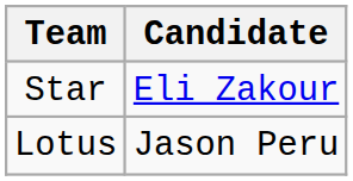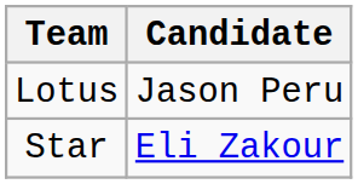 <table class="wikitable" style="text-align:center">
 <tr>
 <th>Team</th>
 <th>Candidate</th>
 </tr>
 <tr>
+<td>Lotus</td>
+<td>Jason Peru</td>
+</tr>
+<tr>
 <td>Star</td>
 <td><a href='#'>Eli Zakour</a></td>
 </tr>
-<tr>
-<td>Lotus</td>
-<td>Jason Peru</td>
-</tr>
 </table>
